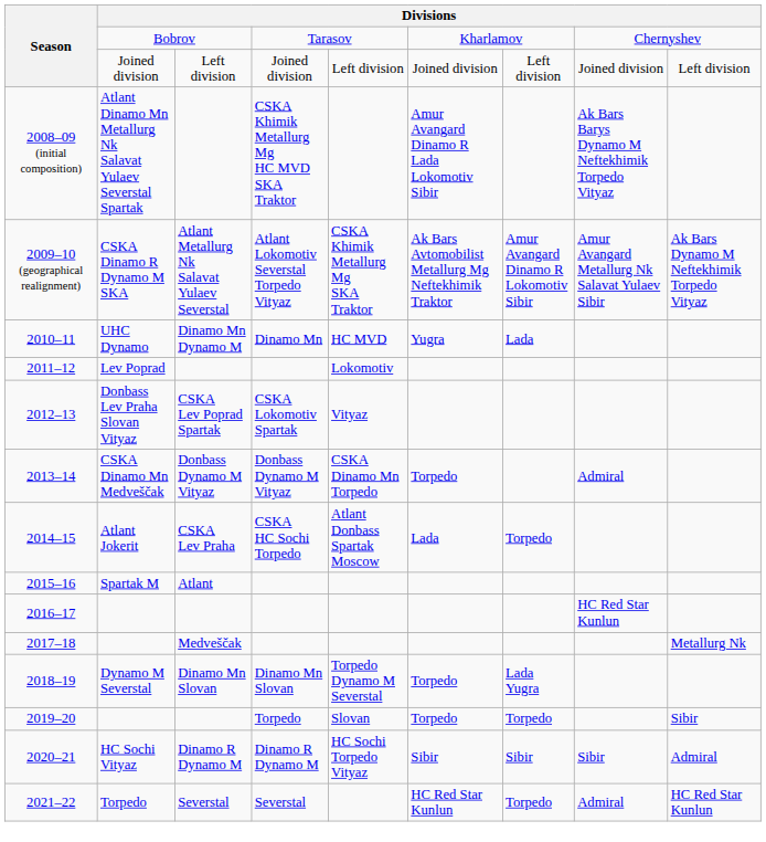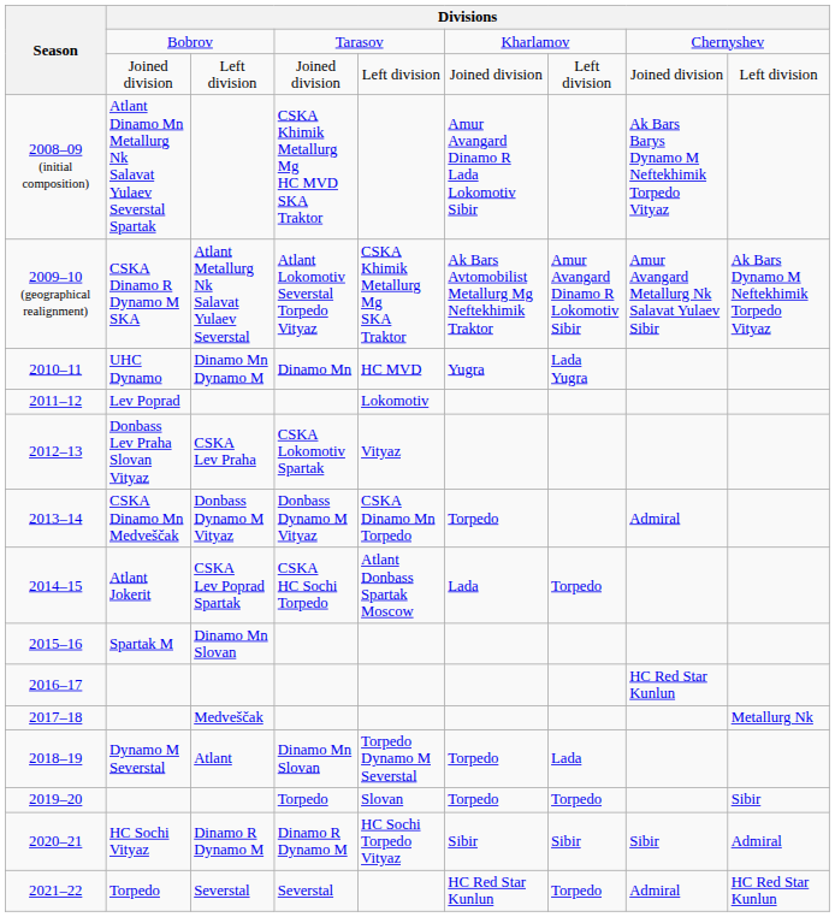 <table class="wikitable">
 <tr>
 <th rowspan=3>Season</th>
 <th colspan=10>Divisions</th>
 </tr>
 <tr>
 <td colspan=2 align="center"><a href='#'>Bobrov</a></td>
 <td colspan=2 align="center"><a href='#'>Tarasov</a></td>
 <td colspan=2 align="center"><a href='#'>Kharlamov</a></td>
 <td colspan=2 align="center"><a href='#'>Chernyshev</a></td>
 </tr>
 <tr>
 <td align="center">Joined division</td>
 <td align="center">Left division</td>
 <td align="center">Joined division</td>
 <td align="center">Left division</td>
 <td align="center">Joined division</td>
 <td align="center">Left division</td>
 <td align="center">Joined division</td>
 <td align="center">Left division</td>
 </tr>
 <tr>
 <td align="center"><a href='#'>2008–09</a><br><small>(initial composition)</small></td>
 <td> <a href='#'>Atlant</a><br> <a href='#'>Dinamo Mn</a><br> <a href='#'>Metallurg Nk</a><br> <a href='#'>Salavat Yulaev</a><br> <a href='#'>Severstal</a><br> <a href='#'>Spartak</a></td>
 <td></td>
 <td> <a href='#'>CSKA</a><br> <a href='#'>Khimik</a><br> <a href='#'>Metallurg Mg</a><br> <a href='#'>HC MVD</a><br> <a href='#'>SKA</a><br> <a href='#'>Traktor</a></td>
 <td></td>
 <td> <a href='#'>Amur</a><br> <a href='#'>Avangard</a><br> <a href='#'>Dinamo R</a><br> <a href='#'>Lada</a><br> <a href='#'>Lokomotiv</a><br> <a href='#'>Sibir</a></td>
 <td></td>
 <td> <a href='#'>Ak Bars</a><br> <a href='#'>Barys</a><br> <a href='#'>Dynamo M</a><br> <a href='#'>Neftekhimik</a><br> <a href='#'>Torpedo</a><br> <a href='#'>Vityaz</a></td>
 <td></td>
 </tr>
 <tr>
 <td align="center"><a href='#'>2009–10</a><br><small>(geographical realignment)</small></td>
 <td> <a href='#'>CSKA</a><br> <a href='#'>Dinamo R</a><br> <a href='#'>Dynamo M</a><br> <a href='#'>SKA</a></td>
 <td> <a href='#'>Atlant</a><br> <a href='#'>Metallurg Nk</a><br> <a href='#'>Salavat Yulaev</a><br> <a href='#'>Severstal</a></td>
 <td> <a href='#'>Atlant</a><br> <a href='#'>Lokomotiv</a><br> <a href='#'>Severstal</a><br> <a href='#'>Torpedo</a><br> <a href='#'>Vityaz</a></td>
 <td> <a href='#'>CSKA</a><br> <a href='#'>Khimik</a><br> <a href='#'>Metallurg Mg</a><br> <a href='#'>SKA</a><br> <a href='#'>Traktor</a></td>
 <td> <a href='#'>Ak Bars</a><br> <a href='#'>Avtomobilist</a><br> <a href='#'>Metallurg Mg</a><br> <a href='#'>Neftekhimik</a><br> <a href='#'>Traktor</a></td>
 <td> <a href='#'>Amur</a><br> <a href='#'>Avangard</a><br> <a href='#'>Dinamo R</a><br> <a href='#'>Lokomotiv</a><br> <a href='#'>Sibir</a></td>
 <td> <a href='#'>Amur</a><br> <a href='#'>Avangard</a><br> <a href='#'>Metallurg Nk</a><br> <a href='#'>Salavat Yulaev</a><br> <a href='#'>Sibir</a></td>
 <td> <a href='#'>Ak Bars</a><br> <a href='#'>Dynamo M</a><br> <a href='#'>Neftekhimik</a><br> <a href='#'>Torpedo</a><br> <a href='#'>Vityaz</a></td>
 </tr>
 <tr>
 <td align="center"><a href='#'>2010–11</a></td>
 <td> <a href='#'>UHC Dynamo</a></td>
 <td> <a href='#'>Dinamo Mn</a><br> <a href='#'>Dynamo M</a></td>
 <td> <a href='#'>Dinamo Mn</a></td>
 <td> <a href='#'>HC MVD</a></td>
 <td> <a href='#'>Yugra</a></td>
-<td> <a href='#'>Lada</a></td>
+<td> <a href='#'>Lada</a><br> <a href='#'>Yugra</a></td>
 <td></td>
 <td></td>
 </tr>
 <tr>
 <td align="center"><a href='#'>2011–12</a></td>
 <td> <a href='#'>Lev Poprad</a></td>
 <td></td>
 <td></td>
 <td> <a href='#'>Lokomotiv</a></td>
 <td></td>
 <td></td>
 <td></td>
 <td></td>
 </tr>
 <tr>
 <td align="center"><a href='#'>2012–13</a></td>
 <td> <a href='#'>Donbass</a><br> <a href='#'>Lev Praha</a><br> <a href='#'>Slovan</a><br> <a href='#'>Vityaz</a></td>
-<td> <a href='#'>CSKA</a><br> <a href='#'>Lev Poprad</a><br> <a href='#'>Spartak</a></td>
+<td> <a href='#'>CSKA</a><br> <a href='#'>Lev Praha</a></td>
 <td> <a href='#'>CSKA</a><br> <a href='#'>Lokomotiv</a><br> <a href='#'>Spartak</a></td>
 <td> <a href='#'>Vityaz</a></td>
 <td></td>
 <td></td>
 <td></td>
 <td></td>
 </tr>
 <tr>
 <td align="center"><a href='#'>2013–14</a></td>
 <td> <a href='#'>CSKA</a><br> <a href='#'>Dinamo Mn</a><br> <a href='#'>Medveščak</a></td>
 <td> <a href='#'>Donbass</a><br> <a href='#'>Dynamo M</a><br> <a href='#'>Vityaz</a></td>
 <td> <a href='#'>Donbass</a><br> <a href='#'>Dynamo M</a><br> <a href='#'>Vityaz</a></td>
 <td> <a href='#'>CSKA</a><br> <a href='#'>Dinamo Mn</a><br> <a href='#'>Torpedo</a></td>
 <td> <a href='#'>Torpedo</a></td>
 <td></td>
 <td> <a href='#'>Admiral</a></td>
 <td></td>
 </tr>
 <tr>
 <td align="center"><a href='#'>2014–15</a></td>
 <td> <a href='#'>Atlant</a><br> <a href='#'>Jokerit</a></td>
-<td> <a href='#'>CSKA</a><br> <a href='#'>Lev Praha</a></td>
+<td> <a href='#'>CSKA</a><br> <a href='#'>Lev Poprad</a><br> <a href='#'>Spartak</a></td>
 <td> <a href='#'>CSKA</a><br> <a href='#'>HC Sochi</a><br> <a href='#'>Torpedo</a></td>
 <td> <a href='#'>Atlant</a><br> <a href='#'>Donbass</a><br> <a href='#'>Spartak Moscow</a></td>
 <td> <a href='#'>Lada</a></td>
 <td> <a href='#'>Torpedo</a></td>
 <td></td>
 <td></td>
 </tr>
 <tr>
 <td align="center"><a href='#'>2015–16</a></td>
 <td> <a href='#'>Spartak M</a></td>
-<td> <a href='#'>Atlant</a></td>
+<td> <a href='#'>Dinamo Mn</a><br> <a href='#'>Slovan</a></td>
 <td></td>
 <td></td>
 <td></td>
 <td></td>
 <td></td>
 <td></td>
 </tr>
 <tr>
 <td align="center"><a href='#'>2016–17</a></td>
 <td></td>
 <td></td>
 <td></td>
 <td></td>
 <td></td>
 <td></td>
 <td> <a href='#'>HC Red Star Kunlun</a></td>
 <td></td>
 </tr>
 <tr>
 <td align="center"><a href='#'>2017–18</a></td>
 <td></td>
 <td> <a href='#'>Medveščak</a></td>
 <td></td>
 <td></td>
 <td></td>
 <td></td>
 <td></td>
 <td> <a href='#'>Metallurg Nk</a></td>
 </tr>
 <tr>
 <td align="center"><a href='#'>2018–19</a></td>
 <td> <a href='#'>Dynamo M</a><br> <a href='#'>Severstal</a></td>
-<td> <a href='#'>Dinamo Mn</a><br> <a href='#'>Slovan</a></td>
+<td> <a href='#'>Atlant</a></td>
 <td> <a href='#'>Dinamo Mn</a><br> <a href='#'>Slovan</a></td>
 <td> <a href='#'>Torpedo</a><br> <a href='#'>Dynamo M</a><br> <a href='#'>Severstal</a></td>
 <td> <a href='#'>Torpedo</a></td>
-<td> <a href='#'>Lada</a><br> <a href='#'>Yugra</a></td>
+<td> <a href='#'>Lada</a></td>
 <td></td>
 <td></td>
 </tr>
 <tr>
 <td align="center"><a href='#'>2019–20</a></td>
 <td></td>
 <td></td>
 <td> <a href='#'>Torpedo</a></td>
 <td> <a href='#'>Slovan</a></td>
 <td> <a href='#'>Torpedo</a></td>
 <td> <a href='#'>Torpedo</a></td>
 <td></td>
 <td> <a href='#'>Sibir</a></td>
 </tr>
 <tr>
 <td align="center"><a href='#'>2020–21</a></td>
 <td> <a href='#'>HC Sochi</a><br> <a href='#'>Vityaz</a></td>
 <td> <a href='#'>Dinamo R</a><br> <a href='#'>Dynamo M</a></td>
 <td> <a href='#'>Dinamo R</a><br> <a href='#'>Dynamo M</a></td>
 <td> <a href='#'>HC Sochi</a><br> <a href='#'>Torpedo</a><br> <a href='#'>Vityaz</a></td>
 <td> <a href='#'>Sibir</a></td>
 <td> <a href='#'>Sibir</a></td>
 <td> <a href='#'>Sibir</a></td>
 <td> <a href='#'>Admiral</a></td>
 </tr>
 <tr>
 <td align="center"><a href='#'>2021–22</a></td>
 <td> <a href='#'>Torpedo</a></td>
 <td> <a href='#'>Severstal</a></td>
 <td> <a href='#'>Severstal</a></td>
 <td></td>
 <td> <a href='#'>HC Red Star Kunlun</a></td>
 <td> <a href='#'>Torpedo</a></td>
 <td> <a href='#'>Admiral</a></td>
 <td> <a href='#'>HC Red Star Kunlun</a></td>
 </tr>
 </table>
